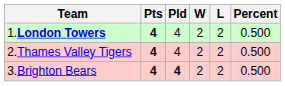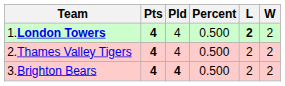 <table class="wikitable" style="text-align: center;">
 <tr>
 <th width="175">Team</th>
 <th width="20" abbr="Points">Pts</th>
 <th width="20" abbr="Played">Pld</th>
+<th width="20" abbr="Percentage">Percent</th>
+<th width="20" abbr="Lost">L</th>
 <th width="20" abbr="Won">W</th>
-<th width="20" abbr="Lost">L</th>
-<th width="20" abbr="Percentage">Percent</th>
 </tr>
 <tr style="background: #ccffcc;">
 <td style="text-align:left;">1.<strong><a href='#'>London Towers</a></strong></td>
 <td><strong>4</strong></td>
 <td>4</td>
+<td>0.500</td>
+<td><strong>2</strong></td>
 <td>2</td>
-<td>2</td>
-<td>0.500</td>
 </tr>
 <tr style="background: #ffcccc;">
 <td style="text-align:left;">2.<a href='#'>Thames Valley Tigers</a></td>
 <td><strong>4</strong></td>
 <td>4</td>
+<td>0.500</td>
 <td>2</td>
 <td>2</td>
-<td>0.500</td>
 </tr>
 <tr style="background: #ffcccc;">
 <td style="text-align:left;">3.<a href='#'>Brighton Bears</a></td>
 <td><strong>4</strong></td>
 <td><strong>4</strong></td>
+<td>0.500</td>
 <td>2</td>
 <td>2</td>
-<td>0.500</td>
 </tr>
 </table>
